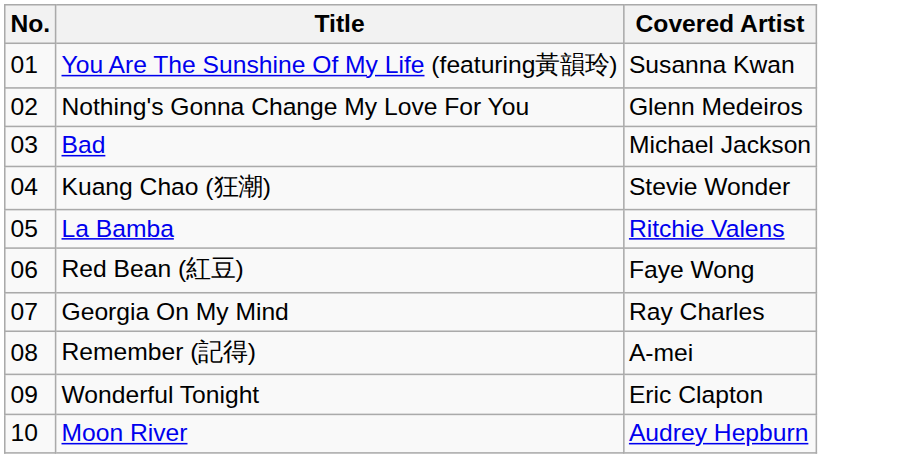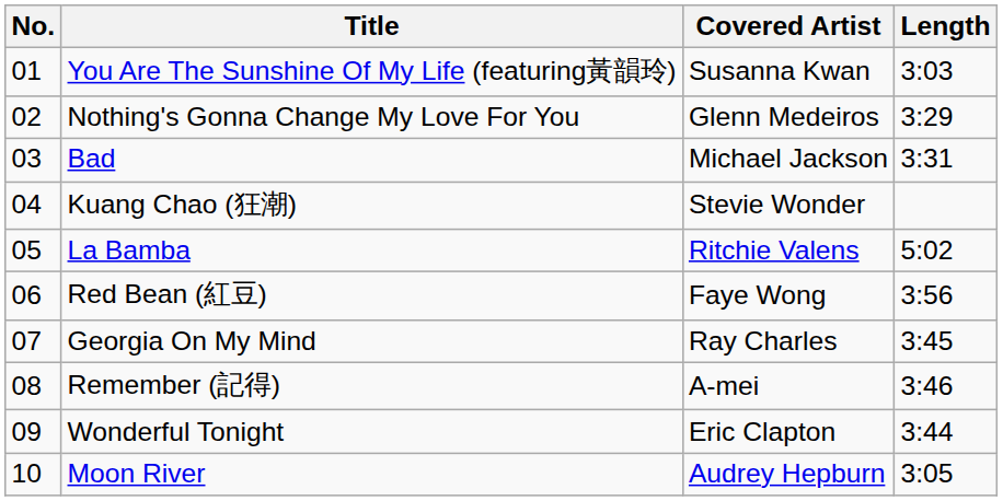 <table class="wikitable">
 <tr>
 <th><strong>No.</strong></th>
 <th><strong>Title</strong></th>
 <th><strong>Covered Artist</strong></th>
+<th><strong>Length</strong></th>
 </tr>
 <tr>
 <td>01</td>
 <td><a href='#'>You Are The Sunshine Of My Life</a> (featuring黃韻玲)</td>
 <td>Susanna Kwan</td>
+<td>3:03</td>
 </tr>
 <tr>
 <td>02</td>
 <td>Nothing's Gonna Change My Love For You</td>
 <td>Glenn Medeiros</td>
+<td>3:29</td>
 </tr>
 <tr>
 <td>03</td>
 <td><a href='#'>Bad</a></td>
 <td>Michael Jackson</td>
+<td>3:31</td>
 </tr>
 <tr>
 <td>04</td>
 <td>Kuang Chao (狂潮)</td>
 <td>Stevie Wonder</td>
+<td></td>
 </tr>
 <tr>
 <td>05</td>
 <td><a href='#'>La Bamba</a></td>
 <td><a href='#'>Ritchie Valens</a></td>
+<td>5:02</td>
 </tr>
 <tr>
 <td>06</td>
 <td>Red Bean (紅豆)</td>
 <td>Faye Wong</td>
+<td>3:56</td>
 </tr>
 <tr>
 <td>07</td>
 <td>Georgia On My Mind</td>
 <td>Ray Charles</td>
+<td>3:45</td>
 </tr>
 <tr>
 <td>08</td>
 <td>Remember (記得)</td>
 <td>A-mei</td>
+<td>3:46</td>
 </tr>
 <tr>
 <td>09</td>
 <td>Wonderful Tonight</td>
 <td>Eric Clapton</td>
+<td>3:44</td>
 </tr>
 <tr>
 <td>10</td>
 <td><a href='#'>Moon River</a></td>
 <td><a href='#'>Audrey Hepburn</a></td>
+<td>3:05</td>
 </tr>
 </table>
